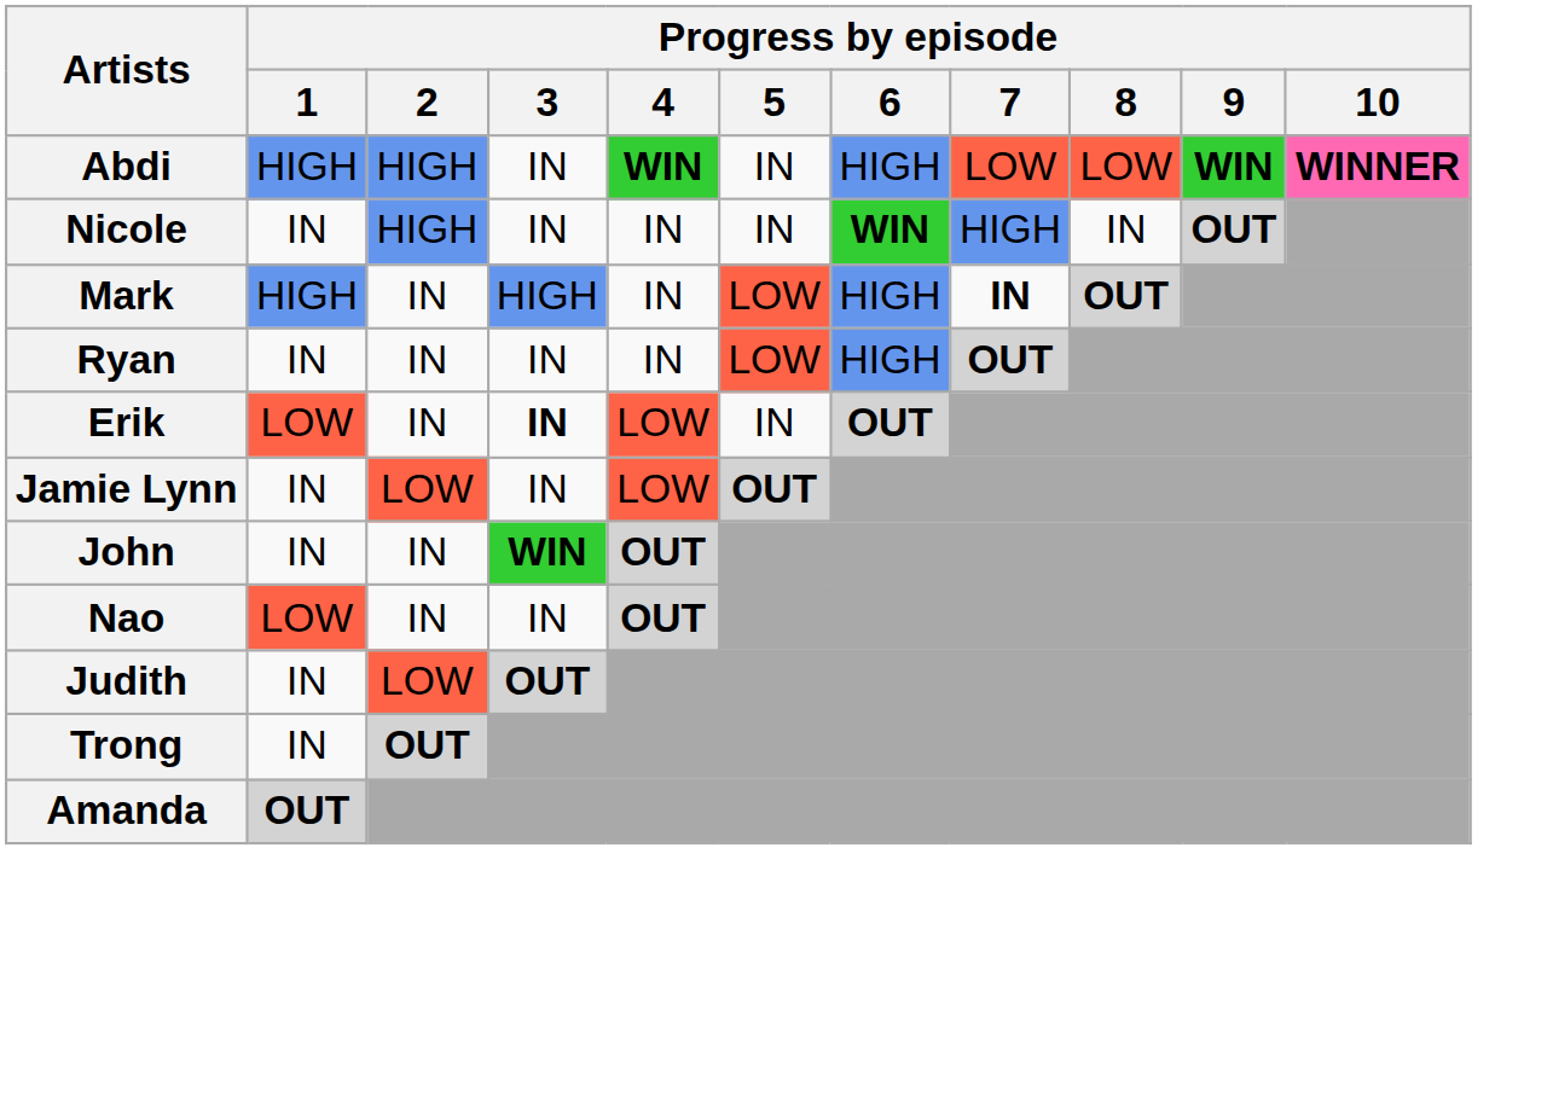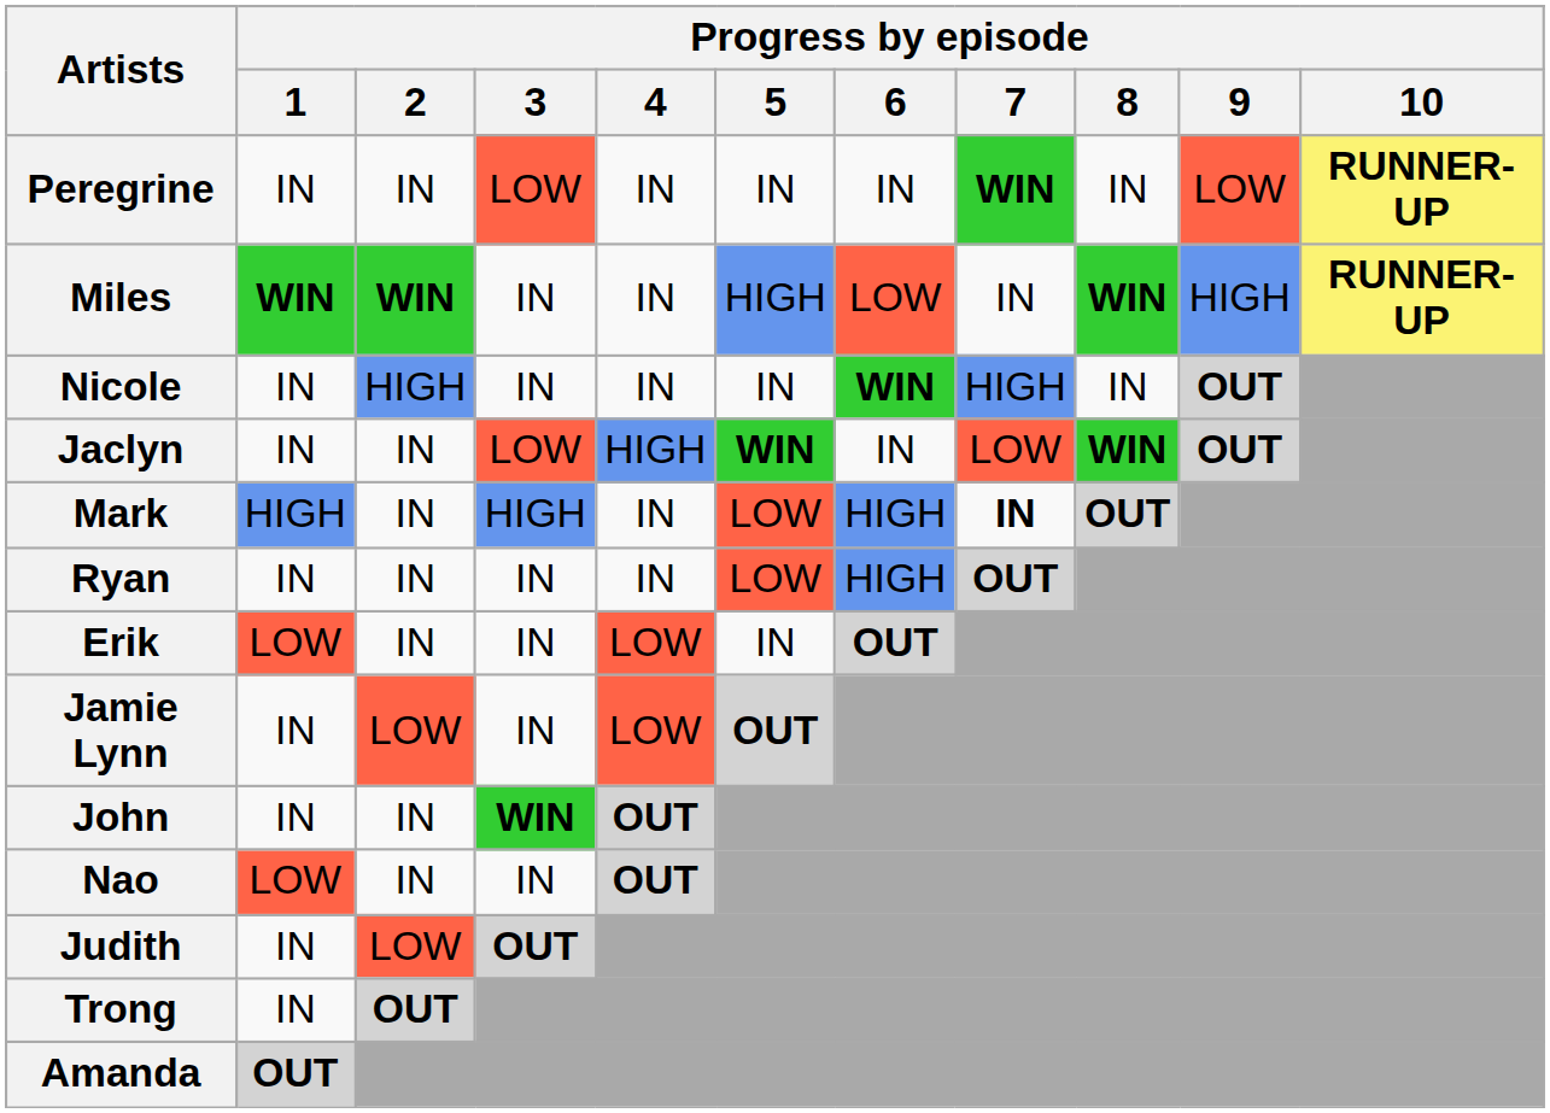 <table class="wikitable" style="text-align:center">
 <tr>
 <th rowspan="2">Artists</th>
 <th colspan="10">Progress by episode</th>
 </tr>
 <tr>
 <th>1</th>
 <th>2</th>
 <th>3</th>
 <th>4</th>
 <th>5</th>
 <th>6</th>
 <th>7</th>
 <th>8</th>
 <th>9</th>
 <th>10</th>
 </tr>
 <tr>
-<th>Abdi</th>
-<td style="background:cornflowerblue;">HIGH</td>
-<td style="background:cornflowerblue;">HIGH</td>
+<th>Peregrine</th>
+<td>IN</td>
+<td>IN</td>
+<td style="background:tomato;">LOW</td>
+<td>IN</td>
+<td>IN</td>
 <td>IN</td>
 <td style="background:limegreen;"><strong>WIN</strong></td>
 <td>IN</td>
+<td style="background:tomato;">LOW</td>
+<td style="background:#FBF373;"><strong>RUNNER-UP</strong></td>
+</tr>
+<tr>
+<th>Miles</th>
+<td style="background:limegreen;"><strong>WIN</strong></td>
+<td style="background:limegreen;"><strong>WIN</strong></td>
+<td>IN</td>
+<td>IN</td>
 <td style="background:cornflowerblue;">HIGH</td>
 <td style="background:tomato;">LOW</td>
-<td style="background:tomato;">LOW</td>
+<td>IN</td>
 <td style="background:limegreen;"><strong>WIN</strong></td>
-<td style="background:hotpink;"><strong>WINNER</strong></td>
+<td style="background:cornflowerblue;">HIGH</td>
+<td style="background:#FBF373;"><strong>RUNNER-UP</strong></td>
 </tr>
 <tr>
 <th>Nicole</th>
 <td>IN</td>
 <td style="background:cornflowerblue;">HIGH</td>
 <td>IN</td>
 <td>IN</td>
 <td>IN</td>
 <td style="background:limegreen;"><strong>WIN</strong></td>
 <td style="background:cornflowerblue;">HIGH</td>
 <td>IN</td>
+<td style="background:lightgrey;"><strong>OUT</strong></td>
+<td style="background:darkgrey;"></td>
+</tr>
+<tr>
+<th>Jaclyn</th>
+<td>IN</td>
+<td>IN</td>
+<td style="background:tomato;">LOW</td>
+<td style="background:cornflowerblue;">HIGH</td>
+<td style="background:limegreen;"><strong>WIN</strong></td>
+<td>IN</td>
+<td style="background:tomato;">LOW</td>
+<td style="background:limegreen;"><strong>WIN</strong></td>
 <td style="background:lightgrey;"><strong>OUT</strong></td>
 <td style="background:darkgrey;"></td>
 </tr>
 <tr>
 <th>Mark</th>
 <td style="background:cornflowerblue;">HIGH</td>
 <td>IN</td>
 <td style="background:cornflowerblue;">HIGH</td>
 <td>IN</td>
 <td style="background:tomato;">LOW</td>
 <td style="background:cornflowerblue;">HIGH</td>
 <td><strong>IN</strong></td>
 <td style="background:lightgrey;"><strong>OUT</strong></td>
 <td style="background:darkgrey;" colspan="2"></td>
 </tr>
 <tr>
 <th>Ryan</th>
 <td>IN</td>
 <td>IN</td>
 <td>IN</td>
 <td>IN</td>
 <td style="background:tomato;">LOW</td>
 <td style="background:cornflowerblue;">HIGH</td>
 <td style="background:lightgrey;"><strong>OUT</strong></td>
 <td style="background:darkgrey;" colspan="3"></td>
 </tr>
 <tr>
 <th>Erik</th>
 <td style="background:tomato;">LOW</td>
 <td>IN</td>
-<td><strong>IN</strong></td>
+<td>IN</td>
 <td style="background:tomato;">LOW</td>
 <td>IN</td>
 <td style="background:lightgrey;"><strong>OUT</strong></td>
 <td style="background:darkgrey;" colspan="4"></td>
 </tr>
 <tr>
 <th>Jamie Lynn</th>
 <td>IN</td>
 <td style="background:tomato;">LOW</td>
 <td>IN</td>
 <td style="background:tomato;">LOW</td>
 <td style="background:lightgrey;"><strong>OUT</strong></td>
 <td style="background:darkgrey;" colspan="5"></td>
 </tr>
 <tr>
 <th>John</th>
 <td>IN</td>
 <td>IN</td>
 <td style="background:limegreen;"><strong>WIN</strong></td>
 <td style="background:lightgrey;"><strong>OUT</strong></td>
 <td style="background:darkgrey;" colspan="6"></td>
 </tr>
 <tr>
 <th>Nao</th>
 <td style="background:tomato;">LOW</td>
 <td>IN</td>
 <td>IN</td>
 <td style="background:lightgrey;"><strong>OUT</strong></td>
 <td style="background:darkgrey;" colspan="6"></td>
 </tr>
 <tr>
 <th>Judith</th>
 <td>IN</td>
 <td style="background:tomato;">LOW</td>
 <td style="background:lightgrey;"><strong>OUT</strong></td>
 <td style="background:darkgrey;" colspan="7"></td>
 </tr>
 <tr>
 <th>Trong</th>
 <td>IN</td>
 <td style="background:lightgrey;"><strong>OUT</strong></td>
 <td style="background:darkgrey;" colspan="8"></td>
 </tr>
 <tr>
 <th>Amanda</th>
 <td style="background:lightgrey;"><strong>OUT</strong></td>
 <td style="background:darkgrey;" colspan="9"></td>
 </tr>
 </table>
